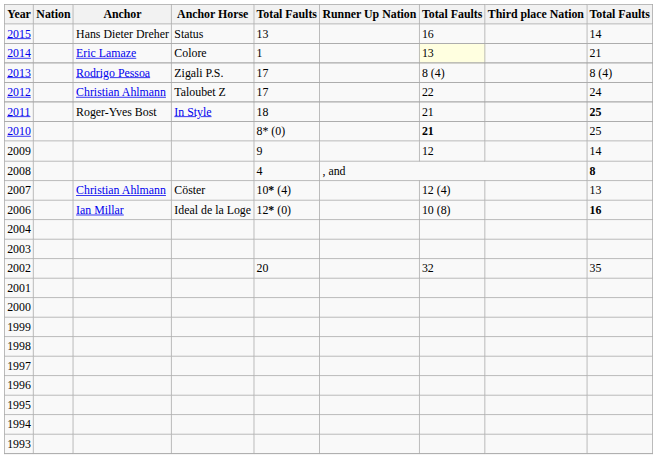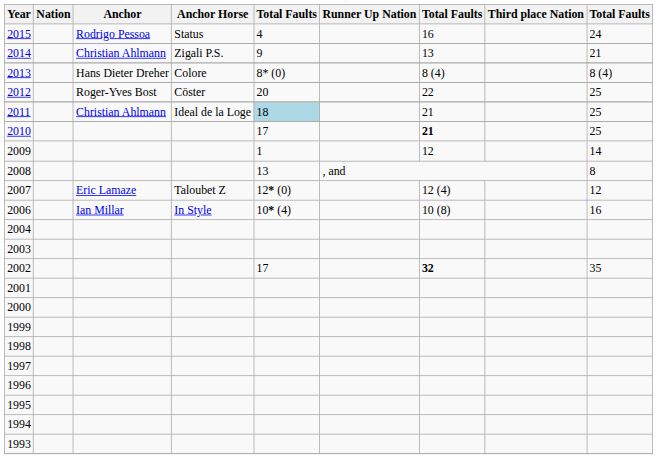 <table class="wikitable" style="font-size: 95%;">
 <tr>
 <th>Year</th>
 <th>Nation</th>
 <th>Anchor</th>
 <th>Anchor Horse</th>
 <th>Total Faults</th>
 <th>Runner Up Nation</th>
 <th>Total Faults</th>
 <th>Third place Nation</th>
 <th>Total Faults</th>
 </tr>
 <tr>
 <td><a href='#'>2015</a></td>
 <td></td>
-<td>Hans Dieter Dreher</td>
+<td><a href='#'>Rodrigo Pessoa</a></td>
 <td>Status</td>
-<td>13</td>
+<td>4</td>
 <td></td>
 <td>16</td>
 <td></td>
-<td>14</td>
+<td>24</td>
 </tr>
 <tr>
 </tr>
 <tr>
 <td><a href='#'>2014</a></td>
 <td></td>
-<td><a href='#'>Eric Lamaze</a></td>
-<td>Colore</td>
-<td>1</td>
+<td><a href='#'>Christian Ahlmann</a></td>
+<td>Zigali P.S.</td>
+<td>9</td>
 <td></td>
-<td style="background: lightyellow;">13</td>
+<td>13</td>
 <td></td>
 <td>21</td>
 </tr>
 <tr>
 </tr>
 <tr>
 <td><a href='#'>2013</a></td>
 <td></td>
-<td><a href='#'>Rodrigo Pessoa</a></td>
-<td>Zigali P.S.</td>
-<td>17</td>
+<td>Hans Dieter Dreher</td>
+<td>Colore</td>
+<td>8* (0)</td>
 <td></td>
 <td>8 (4)</td>
 <td></td>
 <td>8 (4)</td>
 </tr>
 <tr>
 </tr>
 <tr>
 <td><a href='#'>2012</a></td>
 <td></td>
-<td><a href='#'>Christian Ahlmann</a></td>
-<td>Taloubet Z</td>
-<td>17</td>
+<td>Roger-Yves Bost</td>
+<td>Cöster</td>
+<td>20</td>
 <td></td>
 <td>22</td>
 <td></td>
-<td>24</td>
+<td>25</td>
 </tr>
 <tr>
 </tr>
 <tr>
 <td><a href='#'>2011</a></td>
 <td></td>
-<td>Roger-Yves Bost</td>
-<td><a href='#'>In Style</a></td>
-<td>18</td>
+<td><a href='#'>Christian Ahlmann</a></td>
+<td>Ideal de la Loge</td>
+<td style="background: lightblue;">18</td>
 <td></td>
 <td>21</td>
 <td></td>
-<td><strong>25</strong></td>
+<td>25</td>
 </tr>
 <tr>
 </tr>
 <tr>
 <td><a href='#'>2010</a></td>
 <td></td>
 <td></td>
 <td></td>
-<td>8* (0)</td>
+<td>17</td>
 <td></td>
 <td><strong>21</strong></td>
 <td></td>
 <td>25</td>
 </tr>
 <tr>
 <td>2009</td>
 <td></td>
 <td></td>
 <td></td>
-<td>9</td>
+<td>1</td>
 <td></td>
 <td>12</td>
 <td></td>
 <td>14</td>
 </tr>
 <tr>
 <td>2008</td>
 <td></td>
 <td></td>
 <td></td>
-<td>4</td>
+<td>13</td>
 <td colspan=3>,  and </td>
-<td><strong>8</strong></td>
+<td>8</td>
 </tr>
 <tr>
 <td>2007</td>
 <td></td>
-<td><a href='#'>Christian Ahlmann</a></td>
-<td>Cöster</td>
-<td>10<strong>*</strong> (4)</td>
+<td><a href='#'>Eric Lamaze</a></td>
+<td>Taloubet Z</td>
+<td>12<strong>*</strong> (0)</td>
 <td></td>
 <td>12 (4)</td>
 <td></td>
-<td>13</td>
+<td>12</td>
 </tr>
 <tr>
 <td>2006</td>
 <td></td>
 <td><a href='#'>Ian Millar</a></td>
-<td>Ideal de la Loge</td>
-<td>12<strong>*</strong> (0)</td>
+<td><a href='#'>In Style</a></td>
+<td>10<strong>*</strong> (4)</td>
 <td></td>
 <td>10 (8)</td>
 <td></td>
-<td><strong>16</strong></td>
+<td>16</td>
 </tr>
 <tr>
 <td>2004</td>
 <td></td>
 <td></td>
 <td></td>
 <td></td>
 <td></td>
 <td></td>
 <td></td>
 <td></td>
 </tr>
 <tr>
 <td>2003</td>
 <td></td>
 <td></td>
 <td></td>
 <td></td>
 <td></td>
 <td></td>
 <td></td>
 <td></td>
 </tr>
 <tr>
 <td>2002</td>
 <td></td>
 <td></td>
 <td></td>
-<td>20</td>
+<td>17</td>
 <td></td>
-<td>32</td>
+<td><strong>32</strong></td>
 <td></td>
 <td>35</td>
 </tr>
 <tr>
 <td>2001</td>
 <td></td>
 <td></td>
 <td></td>
 <td></td>
 <td></td>
 <td></td>
 <td></td>
 <td></td>
 </tr>
 <tr>
 <td>2000</td>
 <td></td>
 <td></td>
 <td></td>
 <td></td>
 <td></td>
 <td></td>
 <td></td>
 <td></td>
 </tr>
 <tr>
 <td>1999</td>
 <td></td>
 <td></td>
 <td></td>
 <td></td>
 <td></td>
 <td></td>
 <td></td>
 <td></td>
 </tr>
 <tr>
 <td>1998</td>
 <td></td>
 <td></td>
 <td></td>
 <td></td>
 <td></td>
 <td></td>
 <td></td>
 <td></td>
 </tr>
 <tr>
 <td>1997</td>
 <td></td>
 <td></td>
 <td></td>
 <td></td>
 <td></td>
 <td></td>
 <td></td>
 <td></td>
 </tr>
 <tr>
 <td>1996</td>
 <td></td>
 <td></td>
 <td></td>
 <td></td>
 <td></td>
 <td></td>
 <td></td>
 <td></td>
 </tr>
 <tr>
 <td>1995</td>
 <td></td>
 <td></td>
 <td></td>
 <td></td>
 <td></td>
 <td></td>
 <td></td>
 <td></td>
 </tr>
 <tr>
 <td>1994</td>
 <td></td>
 <td></td>
 <td></td>
 <td></td>
 <td></td>
 <td></td>
 <td></td>
 <td></td>
 </tr>
 <tr>
 <td>1993</td>
 <td></td>
 <td></td>
 <td></td>
 <td></td>
 <td></td>
 <td></td>
 <td></td>
 <td></td>
 </tr>
 <tr>
 </tr>
 </table>
